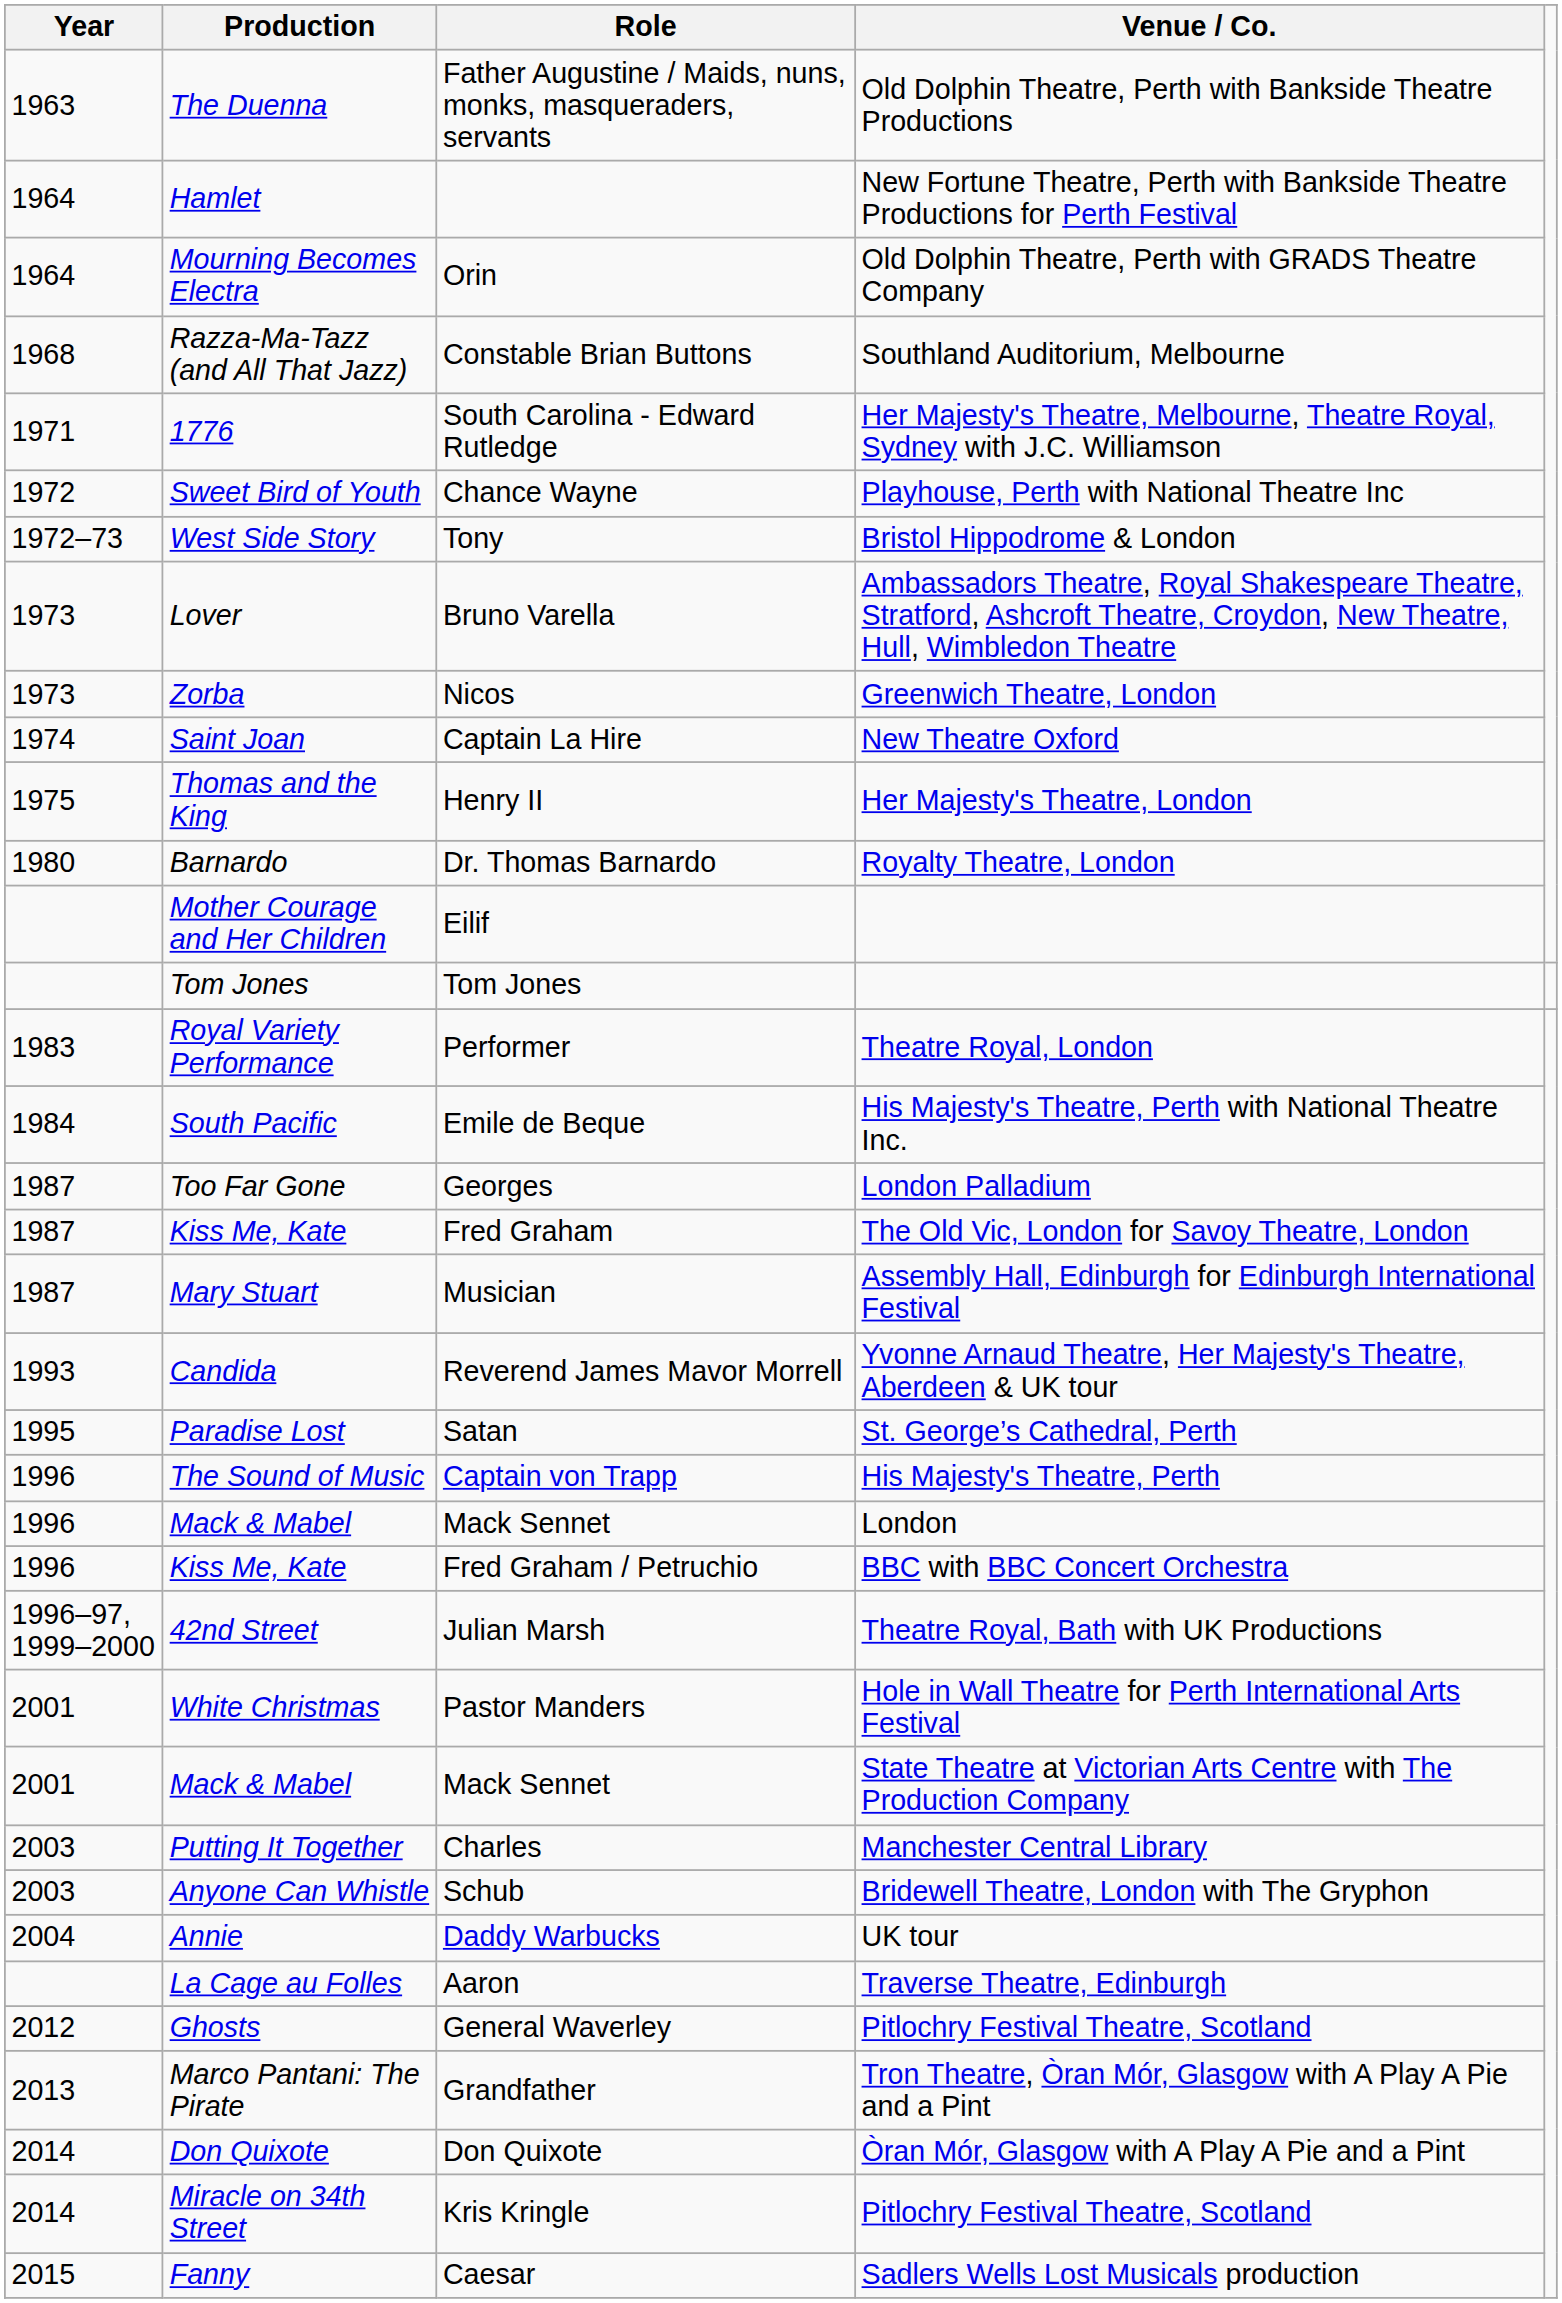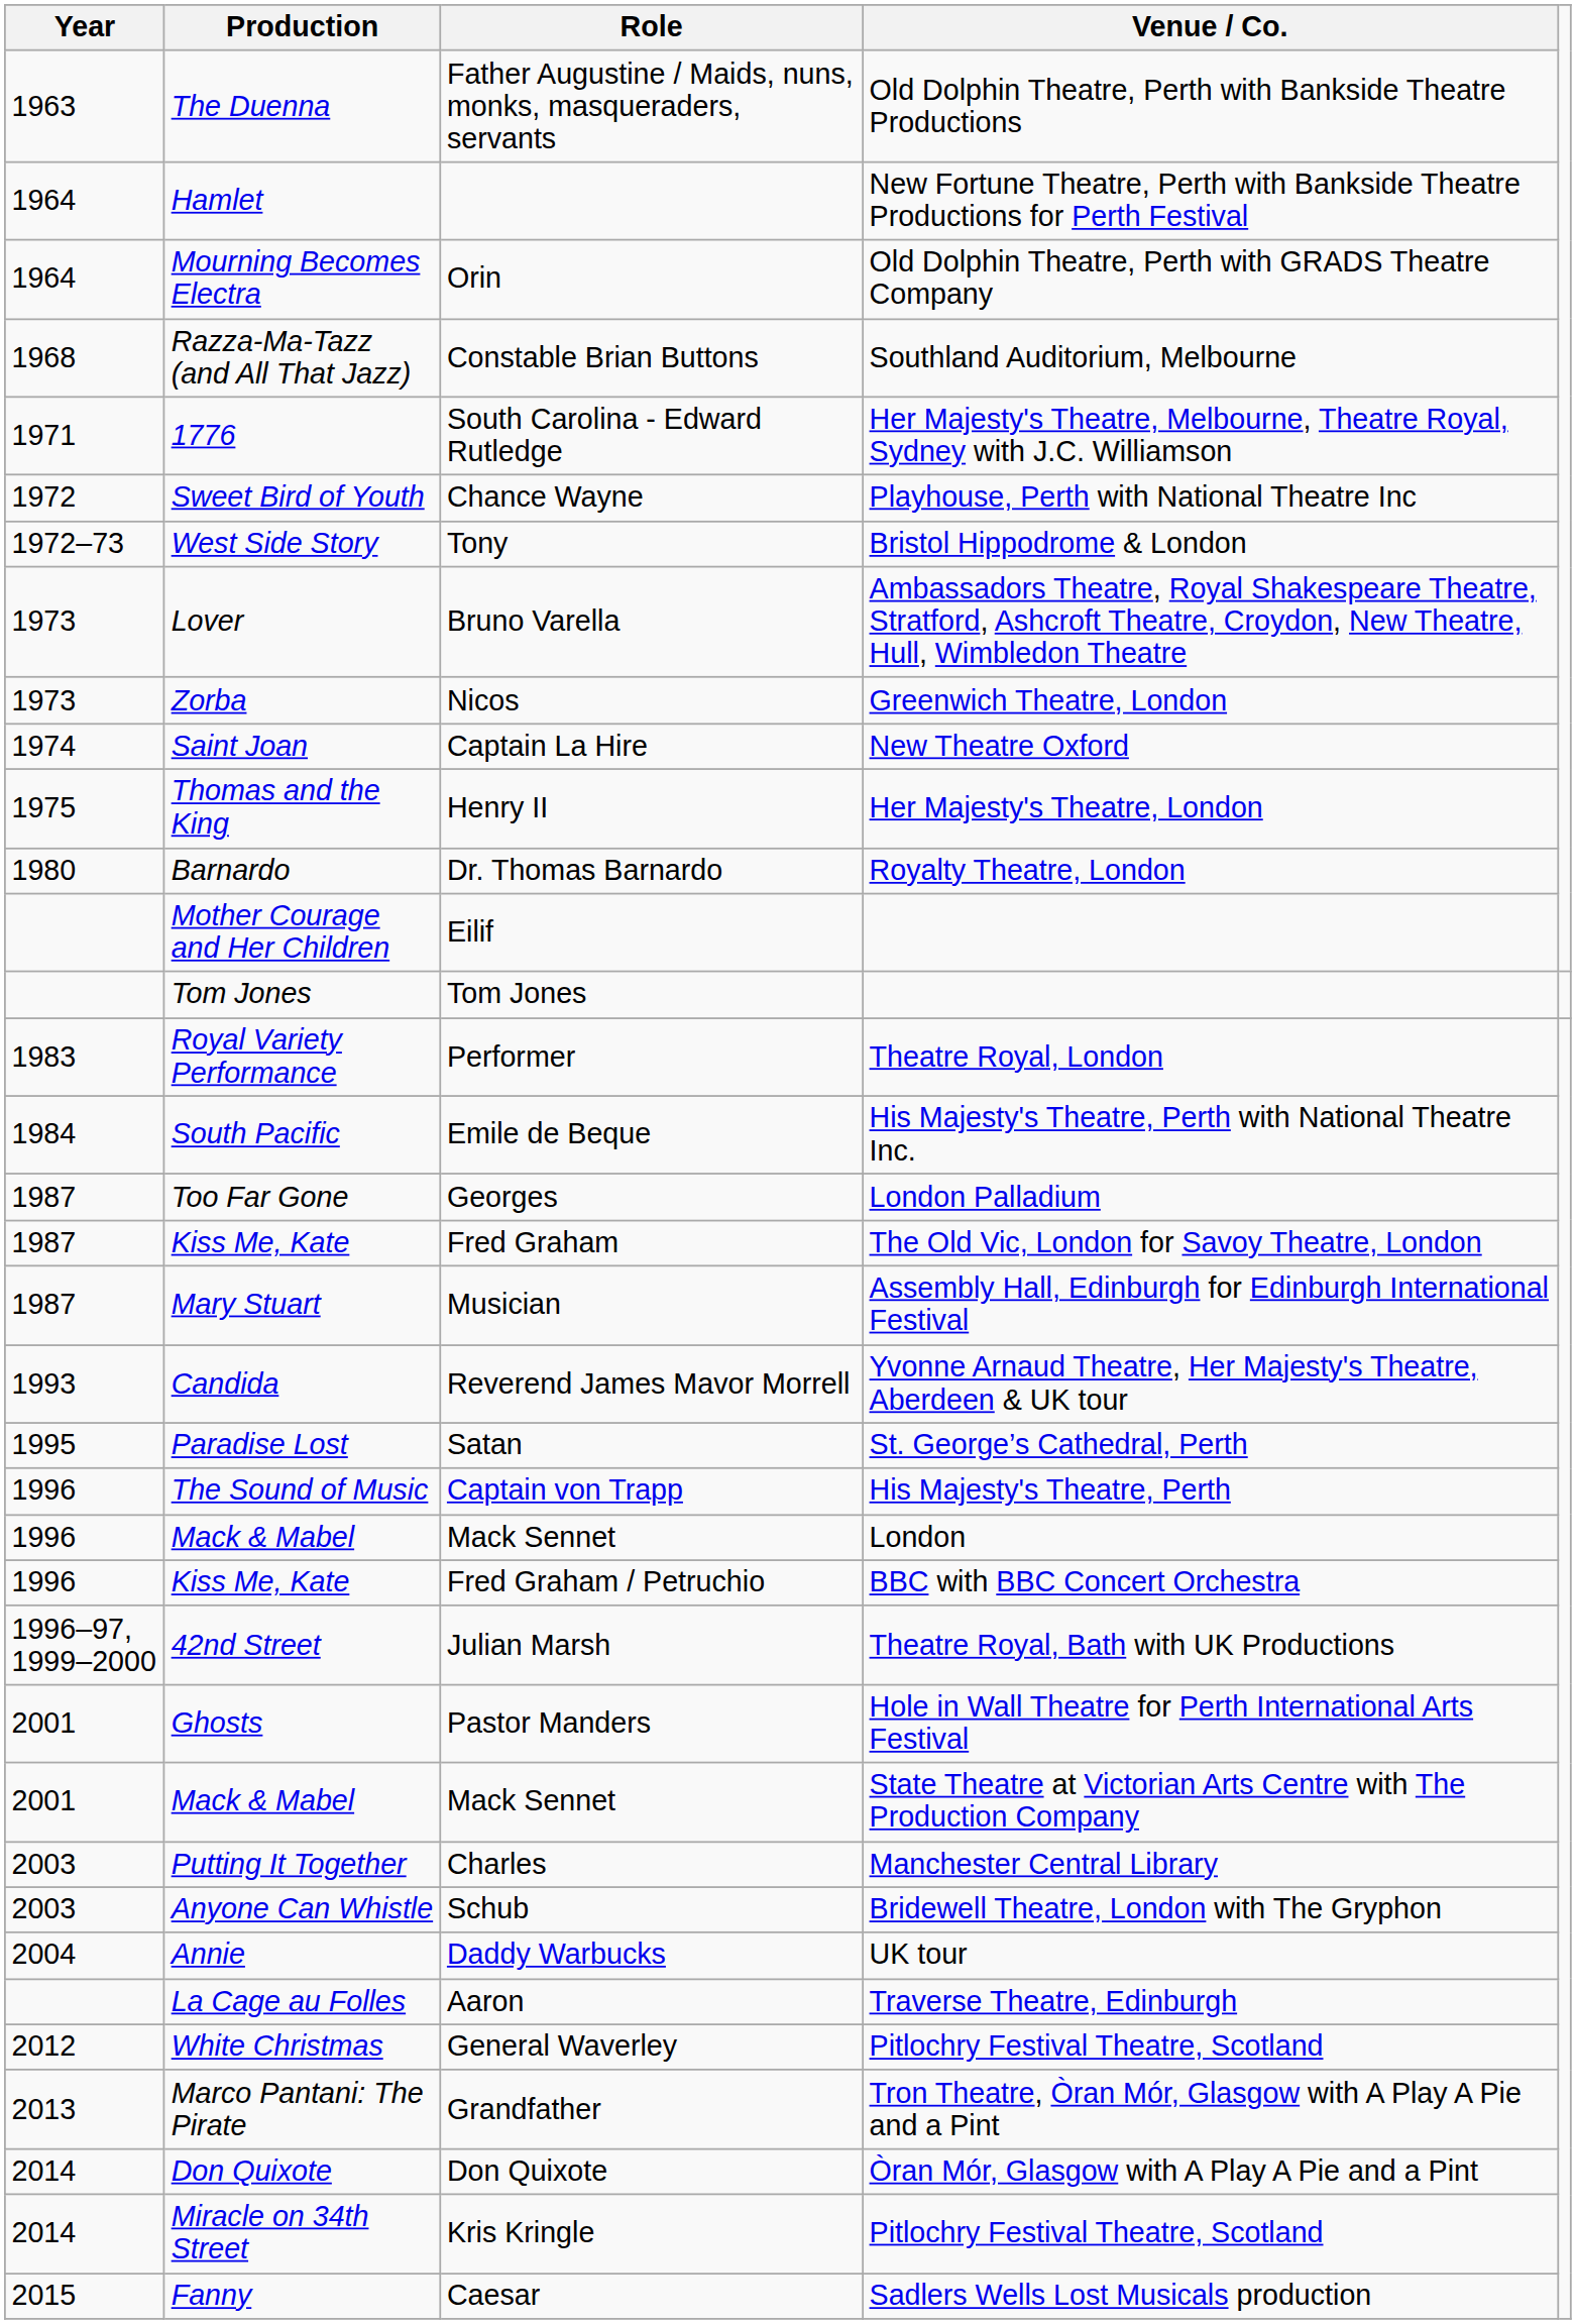 <table class="wikitable sortable">
 <tr>
 <th>Year</th>
 <th>Production</th>
 <th>Role</th>
 <th>Venue / Co.</th>
 </tr>
 <tr>
 <td>1963</td>
 <td><em><a href='#'>The Duenna</a></em></td>
 <td>Father Augustine / Maids, nuns, monks, masqueraders, servants</td>
 <td>Old Dolphin Theatre, Perth with Bankside Theatre Productions</td>
 </tr>
 <tr>
 <td>1964</td>
 <td><em><a href='#'>Hamlet</a></em></td>
 <td></td>
 <td>New Fortune Theatre, Perth with Bankside Theatre Productions for <a href='#'>Perth Festival</a></td>
 </tr>
 <tr>
 <td>1964</td>
 <td><em><a href='#'>Mourning Becomes Electra</a></em></td>
 <td>Orin</td>
 <td>Old Dolphin Theatre, Perth with GRADS Theatre Company</td>
 </tr>
 <tr>
 <td>1968</td>
 <td><em>Razza-Ma-Tazz (and All That Jazz)</em></td>
 <td>Constable Brian Buttons</td>
 <td>Southland Auditorium, Melbourne</td>
 </tr>
 <tr>
 <td>1971</td>
 <td><em><a href='#'>1776</a></em></td>
 <td>South Carolina - Edward Rutledge</td>
 <td><a href='#'>Her Majesty's Theatre, Melbourne</a>, <a href='#'>Theatre Royal, Sydney</a> with J.C. Williamson</td>
 </tr>
 <tr>
 <td>1972</td>
 <td><em><a href='#'>Sweet Bird of Youth</a></em></td>
 <td>Chance Wayne</td>
 <td><a href='#'>Playhouse, Perth</a> with National Theatre Inc</td>
 </tr>
 <tr>
 <td>1972–73</td>
 <td><em><a href='#'>West Side Story</a></em></td>
 <td>Tony</td>
 <td><a href='#'>Bristol Hippodrome</a> & London</td>
 </tr>
 <tr>
 <td>1973</td>
 <td><em>Lover</em></td>
 <td>Bruno Varella</td>
 <td><a href='#'>Ambassadors Theatre</a>, <a href='#'>Royal Shakespeare Theatre, Stratford</a>, <a href='#'>Ashcroft Theatre, Croydon</a>, <a href='#'>New Theatre, Hull</a>, <a href='#'>Wimbledon Theatre</a></td>
 </tr>
 <tr>
 <td>1973</td>
 <td><em><a href='#'>Zorba</a></em></td>
 <td>Nicos</td>
 <td><a href='#'>Greenwich Theatre, London</a></td>
 </tr>
 <tr>
 <td>1974</td>
 <td><em><a href='#'>Saint Joan</a></em></td>
 <td>Captain La Hire</td>
 <td><a href='#'>New Theatre Oxford</a></td>
 </tr>
 <tr>
 <td>1975</td>
 <td><em><a href='#'>Thomas and the King</a></em></td>
 <td>Henry II</td>
 <td><a href='#'> Her Majesty's Theatre, London</a></td>
 </tr>
 <tr>
 <td>1980</td>
 <td><em>Barnardo</em></td>
 <td>Dr. Thomas Barnardo</td>
 <td><a href='#'>Royalty Theatre, London</a></td>
 </tr>
 <tr>
 <td></td>
 <td><em><a href='#'>Mother Courage and Her Children</a></em></td>
 <td>Eilif</td>
 <td></td>
 </tr>
 <tr>
 <td></td>
 <td><em>Tom Jones</em></td>
 <td>Tom Jones</td>
 <td></td>
 <td></td>
 </tr>
 <tr>
 <td>1983</td>
 <td><em><a href='#'>Royal Variety Performance</a></em></td>
 <td>Performer</td>
 <td><a href='#'>Theatre Royal, London</a></td>
 </tr>
 <tr>
 <td>1984</td>
 <td><em><a href='#'>South Pacific</a></em></td>
 <td>Emile de Beque</td>
 <td><a href='#'>His Majesty's Theatre, Perth</a> with National Theatre Inc.</td>
 </tr>
 <tr>
 <td>1987</td>
 <td><em>Too Far Gone</em></td>
 <td>Georges</td>
 <td><a href='#'>London Palladium</a></td>
 </tr>
 <tr>
 <td>1987</td>
 <td><em><a href='#'>Kiss Me, Kate</a></em></td>
 <td>Fred Graham</td>
 <td><a href='#'>The Old Vic, London</a> for <a href='#'>Savoy Theatre, London</a></td>
 </tr>
 <tr>
 <td>1987</td>
 <td><em><a href='#'>Mary Stuart</a></em></td>
 <td>Musician</td>
 <td><a href='#'>Assembly Hall, Edinburgh</a> for <a href='#'>Edinburgh International Festival</a></td>
 </tr>
 <tr>
 <td>1993</td>
 <td><em><a href='#'>Candida</a></em></td>
 <td>Reverend James Mavor Morrell</td>
 <td><a href='#'>Yvonne Arnaud Theatre</a>, <a href='#'>Her Majesty's Theatre, Aberdeen</a> & UK tour</td>
 </tr>
 <tr>
 <td>1995</td>
 <td><em><a href='#'>Paradise Lost</a></em></td>
 <td>Satan</td>
 <td><a href='#'>St. George’s Cathedral, Perth</a></td>
 </tr>
 <tr>
 <td>1996</td>
 <td><em><a href='#'>The Sound of Music</a></em></td>
 <td><a href='#'>Captain von Trapp</a></td>
 <td><a href='#'>His Majesty's Theatre, Perth</a></td>
 </tr>
 <tr>
 <td>1996</td>
 <td><em><a href='#'>Mack & Mabel</a></em></td>
 <td>Mack Sennet</td>
 <td>London</td>
 </tr>
 <tr>
 <td>1996</td>
 <td><em><a href='#'>Kiss Me, Kate</a></em></td>
 <td>Fred Graham / Petruchio</td>
 <td><a href='#'>BBC</a> with <a href='#'>BBC Concert Orchestra</a></td>
 </tr>
 <tr>
 <td>1996–97, 1999–2000</td>
 <td><em><a href='#'>42nd Street</a></em></td>
 <td>Julian Marsh</td>
 <td><a href='#'>Theatre Royal, Bath</a> with UK Productions</td>
 </tr>
 <tr>
 <td>2001</td>
-<td><em><a href='#'>White Christmas</a></em></td>
+<td><em><a href='#'>Ghosts</a></em></td>
 <td>Pastor Manders</td>
 <td><a href='#'>Hole in Wall Theatre</a>  for <a href='#'>Perth International Arts Festival</a></td>
 </tr>
 <tr>
 <td>2001</td>
 <td><em><a href='#'>Mack & Mabel</a></em></td>
 <td>Mack Sennet</td>
 <td><a href='#'>State Theatre</a> at <a href='#'>Victorian Arts Centre</a> with <a href='#'>The Production Company</a></td>
 </tr>
 <tr>
 <td>2003</td>
 <td><em><a href='#'>Putting It Together</a></em></td>
 <td>Charles</td>
 <td><a href='#'>Manchester Central Library</a></td>
 </tr>
 <tr>
 <td>2003</td>
 <td><em><a href='#'>Anyone Can Whistle</a></em></td>
 <td>Schub</td>
 <td><a href='#'>Bridewell Theatre, London</a> with The Gryphon</td>
 </tr>
 <tr>
 <td>2004</td>
 <td><em><a href='#'>Annie</a></em></td>
 <td><a href='#'>Daddy Warbucks</a></td>
 <td>UK tour</td>
 </tr>
 <tr>
 <td></td>
 <td><em><a href='#'>La Cage au Folles</a></em></td>
 <td>Aaron</td>
 <td><a href='#'>Traverse Theatre, Edinburgh</a></td>
 </tr>
 <tr>
 <td>2012</td>
-<td><em><a href='#'>Ghosts</a></em></td>
+<td><em><a href='#'>White Christmas</a></em></td>
 <td>General Waverley</td>
 <td><a href='#'>Pitlochry Festival Theatre, Scotland</a></td>
 </tr>
 <tr>
 <td>2013</td>
 <td><em>Marco Pantani: The Pirate</em></td>
 <td>Grandfather</td>
 <td><a href='#'>Tron Theatre</a>, <a href='#'> Òran Mór, Glasgow</a> with A Play A Pie and a Pint</td>
 </tr>
 <tr>
 <td>2014</td>
 <td><em><a href='#'>Don Quixote</a></em></td>
 <td>Don Quixote</td>
 <td><a href='#'> Òran Mór, Glasgow</a> with A Play A Pie and a Pint</td>
 </tr>
 <tr>
 <td>2014</td>
 <td><em><a href='#'>Miracle on 34th Street</a></em></td>
 <td>Kris Kringle</td>
 <td><a href='#'>Pitlochry Festival Theatre, Scotland</a></td>
 </tr>
 <tr>
 <td>2015</td>
 <td><em><a href='#'>Fanny</a></em></td>
 <td>Caesar</td>
 <td><a href='#'>Sadlers Wells Lost Musicals</a> production</td>
 </tr>
 </table>
